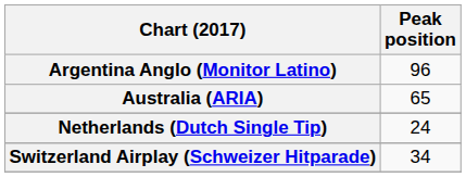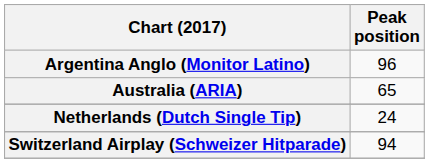 <table class="wikitable sortable plainrowheaders" style="text-align:center">
 <tr>
 <th scope="col">Chart (2017)</th>
 <th scope="col">Peak<br>position</th>
 </tr>
 <tr>
 <th scope="row">Argentina Anglo (<a href='#'>Monitor Latino</a>)</th>
 <td>96</td>
 </tr>
 <tr>
 <th scope="row">Australia (<a href='#'>ARIA</a>)</th>
 <td>65</td>
 </tr>
 <tr>
 </tr>
 <tr>
 </tr>
 <tr>
 </tr>
 <tr>
 <th scope="row">Netherlands (<a href='#'>Dutch Single Tip</a>)</th>
 <td>24</td>
 </tr>
 <tr>
 </tr>
 <tr>
 <th scope="row">Switzerland Airplay (<a href='#'>Schweizer Hitparade</a>)</th>
-<td>34</td>
+<td>94</td>
 </tr>
 <tr>
 </tr>
 <tr>
 </tr>
 <tr>
 </tr>
 <tr>
 </tr>
 <tr>
 </tr>
 <tr>
 </tr>
 </table>
